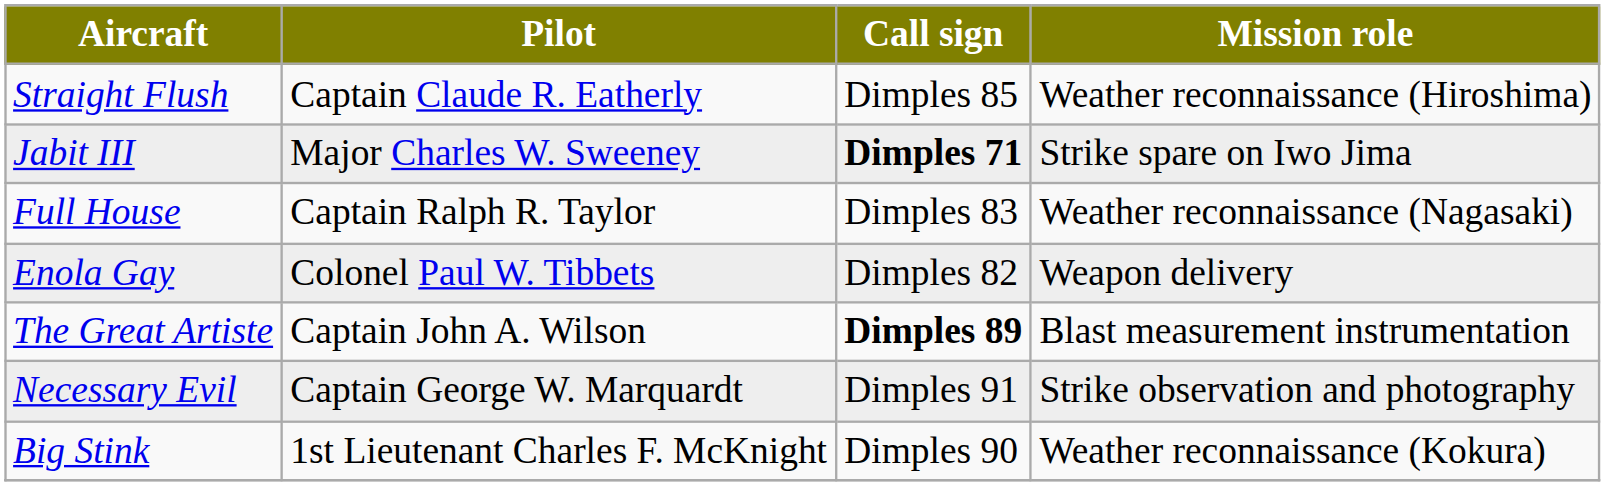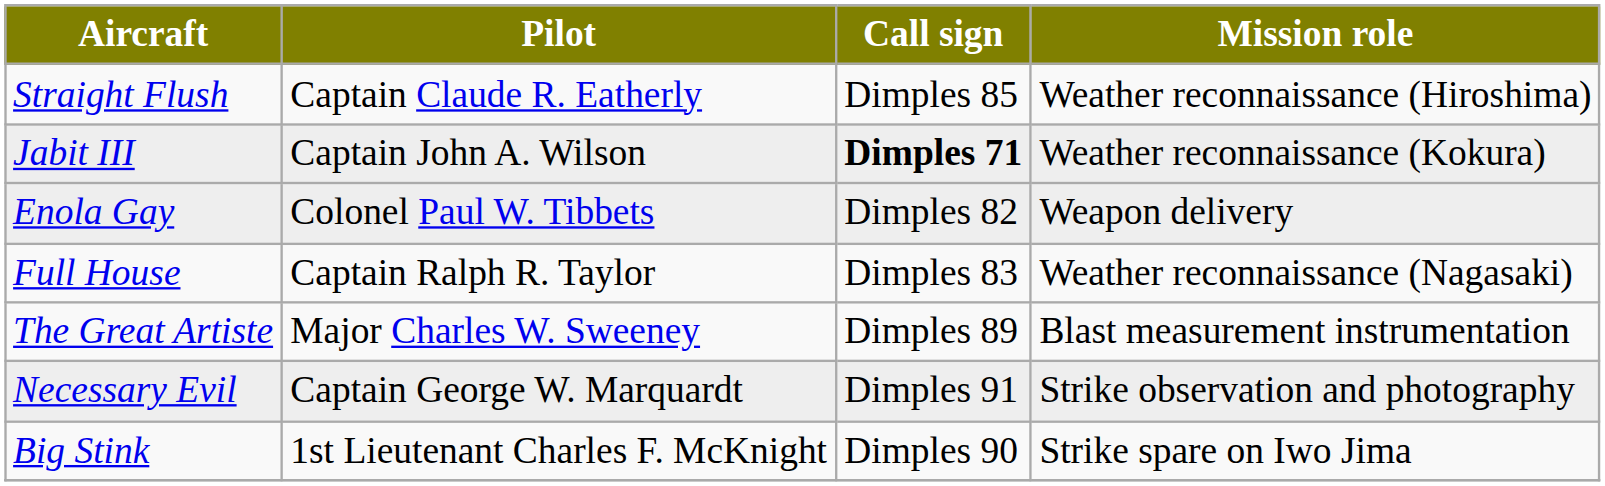 <table class="wikitable" style="margin:1em auto;">
 <tr style="background: olive; text-align:center; color:white;">
 <td><strong>Aircraft</strong></td>
 <td><strong>Pilot</strong></td>
 <td><strong>Call sign</strong></td>
 <td><strong>Mission role</strong></td>
 </tr>
 <tr>
 <td><em><a href='#'>Straight Flush</a></em></td>
 <td>Captain <a href='#'>Claude R. Eatherly</a></td>
 <td>Dimples 85</td>
 <td>Weather reconnaissance (Hiroshima)</td>
 </tr>
 <tr style="background: #eeeeee;">
 <td><em><a href='#'>Jabit III</a></em></td>
-<td>Major <a href='#'>Charles W. Sweeney</a></td>
+<td>Captain John A. Wilson</td>
 <td><strong>Dimples 71</strong></td>
-<td>Strike spare on Iwo Jima</td>
-</tr>
-<tr>
-<td><a href='#'><em>Full House</em></a></td>
-<td>Captain Ralph R. Taylor</td>
-<td>Dimples 83</td>
-<td>Weather reconnaissance (Nagasaki)</td>
+<td>Weather reconnaissance (Kokura)</td>
 </tr>
 <tr style="background: #eeeeee;">
 <td><em><a href='#'>Enola Gay</a></em></td>
 <td>Colonel <a href='#'>Paul W. Tibbets</a></td>
 <td>Dimples 82</td>
 <td>Weapon delivery</td>
 </tr>
 <tr>
+<td><a href='#'><em>Full House</em></a></td>
+<td>Captain Ralph R. Taylor</td>
+<td>Dimples 83</td>
+<td>Weather reconnaissance (Nagasaki)</td>
+</tr>
+<tr>
 <td><em><a href='#'>The Great Artiste</a></em></td>
-<td>Captain John A. Wilson</td>
-<td><strong>Dimples 89</strong></td>
+<td>Major <a href='#'>Charles W. Sweeney</a></td>
+<td>Dimples 89</td>
 <td>Blast measurement instrumentation</td>
 </tr>
 <tr style="background: #eeeeee;">
 <td><em><a href='#'>Necessary Evil</a></em></td>
 <td>Captain George W. Marquardt</td>
 <td>Dimples 91</td>
 <td>Strike observation and photography</td>
 </tr>
 <tr>
 <td><em><a href='#'>Big Stink</a></em></td>
 <td>1st Lieutenant Charles F. McKnight</td>
 <td>Dimples 90</td>
-<td>Weather reconnaissance (Kokura)</td>
+<td>Strike spare on Iwo Jima</td>
 </tr>
 <tr>
 </tr>
 </table>
